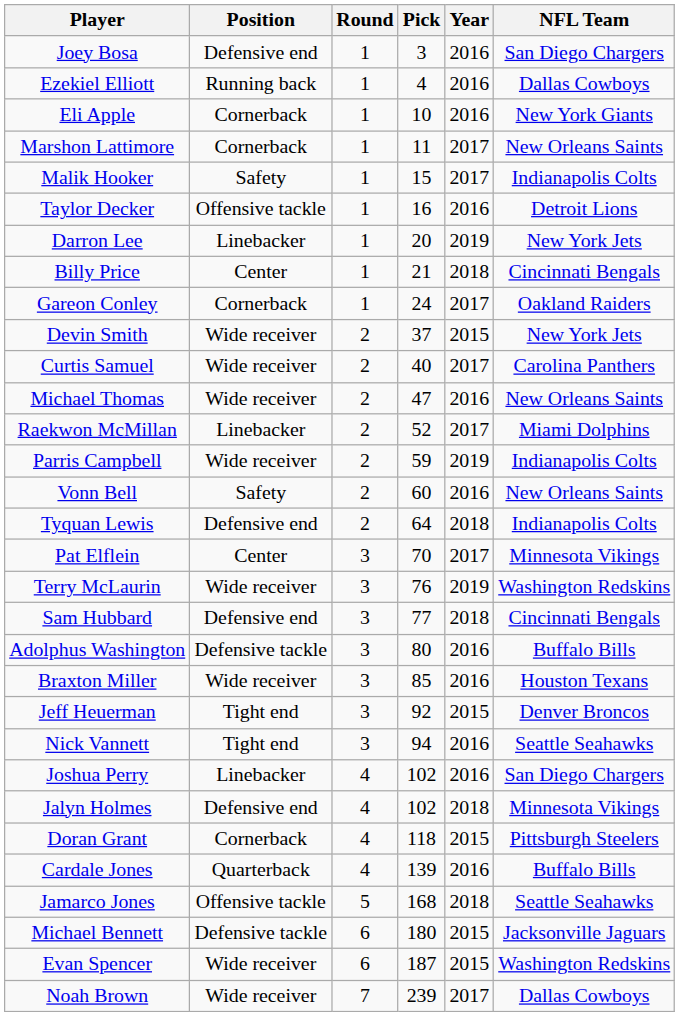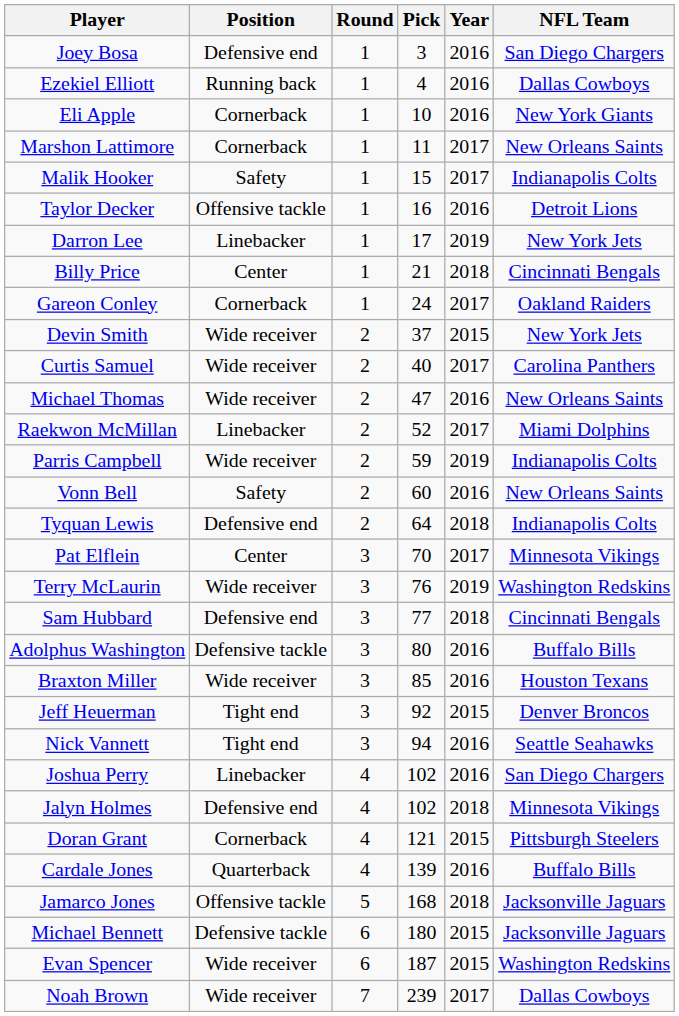 <table class="wikitable sortable" style="text-align:center">
 <tr>
 <th>Player</th>
 <th>Position</th>
 <th>Round</th>
 <th>Pick</th>
 <th>Year</th>
 <th>NFL Team</th>
 </tr>
 <tr>
 <td><a href='#'>Joey Bosa</a></td>
 <td>Defensive end</td>
 <td>1</td>
 <td>3</td>
 <td>2016</td>
 <td><a href='#'>San Diego Chargers</a></td>
 </tr>
 <tr>
 <td><a href='#'>Ezekiel Elliott</a></td>
 <td>Running back</td>
 <td>1</td>
 <td>4</td>
 <td>2016</td>
 <td><a href='#'>Dallas Cowboys</a></td>
 </tr>
 <tr>
 <td><a href='#'>Eli Apple</a></td>
 <td>Cornerback</td>
 <td>1</td>
 <td>10</td>
 <td>2016</td>
 <td><a href='#'>New York Giants</a></td>
 </tr>
 <tr>
 <td><a href='#'>Marshon Lattimore</a></td>
 <td>Cornerback</td>
 <td>1</td>
 <td>11</td>
 <td>2017</td>
 <td><a href='#'>New Orleans Saints</a></td>
 </tr>
 <tr>
 <td><a href='#'>Malik Hooker</a></td>
 <td>Safety</td>
 <td>1</td>
 <td>15</td>
 <td>2017</td>
 <td><a href='#'>Indianapolis Colts</a></td>
 </tr>
 <tr>
 <td><a href='#'>Taylor Decker</a></td>
 <td>Offensive tackle</td>
 <td>1</td>
 <td>16</td>
 <td>2016</td>
 <td><a href='#'>Detroit Lions</a></td>
 </tr>
 <tr>
 <td><a href='#'>Darron Lee</a></td>
 <td>Linebacker</td>
 <td>1</td>
-<td>20</td>
+<td>17</td>
 <td>2019</td>
 <td><a href='#'>New York Jets</a></td>
 </tr>
 <tr>
 <td><a href='#'>Billy Price</a></td>
 <td>Center</td>
 <td>1</td>
 <td>21</td>
 <td>2018</td>
 <td><a href='#'>Cincinnati Bengals</a></td>
 </tr>
 <tr>
 <td><a href='#'>Gareon Conley</a></td>
 <td>Cornerback</td>
 <td>1</td>
 <td>24</td>
 <td>2017</td>
 <td><a href='#'>Oakland Raiders</a></td>
 </tr>
 <tr>
 <td><a href='#'>Devin Smith</a></td>
 <td>Wide receiver</td>
 <td>2</td>
 <td>37</td>
 <td>2015</td>
 <td><a href='#'>New York Jets</a></td>
 </tr>
 <tr>
 <td><a href='#'>Curtis Samuel</a></td>
 <td>Wide receiver</td>
 <td>2</td>
 <td>40</td>
 <td>2017</td>
 <td><a href='#'>Carolina Panthers</a></td>
 </tr>
 <tr>
 <td><a href='#'>Michael Thomas</a></td>
 <td>Wide receiver</td>
 <td>2</td>
 <td>47</td>
 <td>2016</td>
 <td><a href='#'>New Orleans Saints</a></td>
 </tr>
 <tr>
 <td><a href='#'>Raekwon McMillan</a></td>
 <td>Linebacker</td>
 <td>2</td>
 <td>52</td>
 <td>2017</td>
 <td><a href='#'>Miami Dolphins</a></td>
 </tr>
 <tr>
 <td><a href='#'>Parris Campbell</a></td>
 <td>Wide receiver</td>
 <td>2</td>
 <td>59</td>
 <td>2019</td>
 <td><a href='#'>Indianapolis Colts</a></td>
 </tr>
 <tr>
 <td><a href='#'>Vonn Bell</a></td>
 <td>Safety</td>
 <td>2</td>
 <td>60</td>
 <td>2016</td>
 <td><a href='#'>New Orleans Saints</a></td>
 </tr>
 <tr>
 <td><a href='#'>Tyquan Lewis</a></td>
 <td>Defensive end</td>
 <td>2</td>
 <td>64</td>
 <td>2018</td>
 <td><a href='#'>Indianapolis Colts</a></td>
 </tr>
 <tr>
 <td><a href='#'>Pat Elflein</a></td>
 <td>Center</td>
 <td>3</td>
 <td>70</td>
 <td>2017</td>
 <td><a href='#'>Minnesota Vikings</a></td>
 </tr>
 <tr>
 <td><a href='#'>Terry McLaurin</a></td>
 <td>Wide receiver</td>
 <td>3</td>
 <td>76</td>
 <td>2019</td>
 <td><a href='#'>Washington Redskins</a></td>
 </tr>
 <tr>
 <td><a href='#'>Sam Hubbard</a></td>
 <td>Defensive end</td>
 <td>3</td>
 <td>77</td>
 <td>2018</td>
 <td><a href='#'>Cincinnati Bengals</a></td>
 </tr>
 <tr>
 <td><a href='#'>Adolphus Washington</a></td>
 <td>Defensive tackle</td>
 <td>3</td>
 <td>80</td>
 <td>2016</td>
 <td><a href='#'>Buffalo Bills</a></td>
 </tr>
 <tr>
 <td><a href='#'>Braxton Miller</a></td>
 <td>Wide receiver</td>
 <td>3</td>
 <td>85</td>
 <td>2016</td>
 <td><a href='#'>Houston Texans</a></td>
 </tr>
 <tr>
 <td><a href='#'>Jeff Heuerman</a></td>
 <td>Tight end</td>
 <td>3</td>
 <td>92</td>
 <td>2015</td>
 <td><a href='#'>Denver Broncos</a></td>
 </tr>
 <tr>
 <td><a href='#'>Nick Vannett</a></td>
 <td>Tight end</td>
 <td>3</td>
 <td>94</td>
 <td>2016</td>
 <td><a href='#'>Seattle Seahawks</a></td>
 </tr>
 <tr>
 <td><a href='#'>Joshua Perry</a></td>
 <td>Linebacker</td>
 <td>4</td>
 <td>102</td>
 <td>2016</td>
 <td><a href='#'>San Diego Chargers</a></td>
 </tr>
 <tr>
 <td><a href='#'>Jalyn Holmes</a></td>
 <td>Defensive end</td>
 <td>4</td>
 <td>102</td>
 <td>2018</td>
 <td><a href='#'>Minnesota Vikings</a></td>
 </tr>
 <tr>
 <td><a href='#'>Doran Grant</a></td>
 <td>Cornerback</td>
 <td>4</td>
-<td>118</td>
+<td>121</td>
 <td>2015</td>
 <td><a href='#'>Pittsburgh Steelers</a></td>
 </tr>
 <tr>
 <td><a href='#'>Cardale Jones</a></td>
 <td>Quarterback</td>
 <td>4</td>
 <td>139</td>
 <td>2016</td>
 <td><a href='#'>Buffalo Bills</a></td>
 </tr>
 <tr>
 <td><a href='#'>Jamarco Jones</a></td>
 <td>Offensive tackle</td>
 <td>5</td>
 <td>168</td>
 <td>2018</td>
-<td><a href='#'>Seattle Seahawks</a></td>
+<td><a href='#'>Jacksonville Jaguars</a></td>
 </tr>
 <tr>
 <td><a href='#'>Michael Bennett</a></td>
 <td>Defensive tackle</td>
 <td>6</td>
 <td>180</td>
 <td>2015</td>
 <td><a href='#'>Jacksonville Jaguars</a></td>
 </tr>
 <tr>
 <td><a href='#'>Evan Spencer</a></td>
 <td>Wide receiver</td>
 <td>6</td>
 <td>187</td>
 <td>2015</td>
 <td><a href='#'>Washington Redskins</a></td>
 </tr>
 <tr>
 <td><a href='#'>Noah Brown</a></td>
 <td>Wide receiver</td>
 <td>7</td>
 <td>239</td>
 <td>2017</td>
 <td><a href='#'>Dallas Cowboys</a></td>
 </tr>
 </table>
